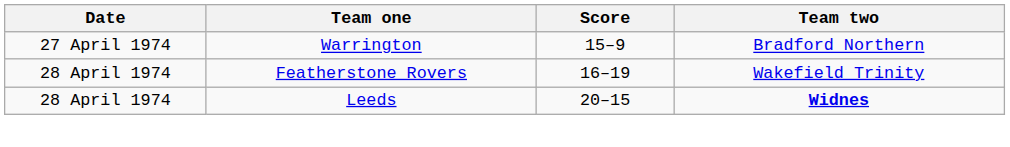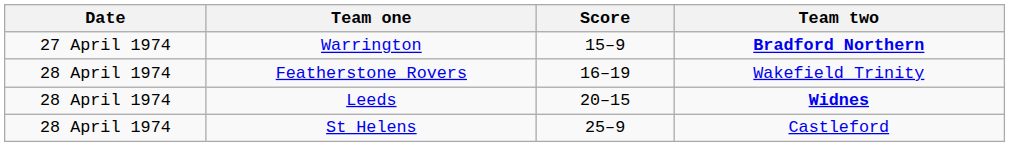 <table class="wikitable" style="text-align: center">
 <tr>
 <th width=150>Date</th>
 <th width=250>Team one</th>
 <th width=100>Score</th>
 <th width=250>Team two</th>
 </tr>
 <tr>
 <td>27 April 1974</td>
 <td><a href='#'>Warrington</a></td>
 <td>15–9</td>
-<td><a href='#'>Bradford Northern</a></td>
+<td><strong><a href='#'>Bradford Northern</a></strong></td>
 </tr>
 <tr>
 <td>28 April 1974</td>
 <td><a href='#'>Featherstone Rovers</a></td>
 <td>16–19</td>
 <td><a href='#'>Wakefield Trinity</a></td>
 </tr>
 <tr>
 <td>28 April 1974</td>
 <td><a href='#'>Leeds</a></td>
 <td>20–15</td>
 <td><strong><a href='#'>Widnes</a></strong></td>
 </tr>
+<tr>
+<td>28 April 1974</td>
+<td><a href='#'>St Helens</a></td>
+<td>25–9</td>
+<td><a href='#'>Castleford</a></td>
+</tr>
 </table>
